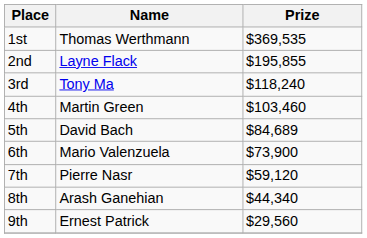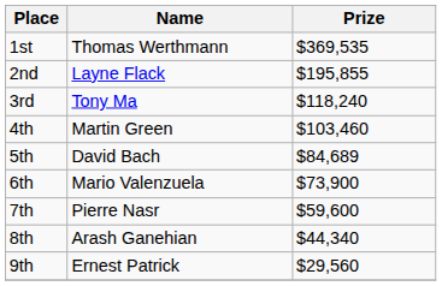 <table class="wikitable">
 <tr>
 <th width="50">Place</th>
 <th width="200">Name</th>
 <th width="125">Prize</th>
 </tr>
 <tr>
 <td>1st</td>
 <td>Thomas Werthmann</td>
 <td>$369,535</td>
 </tr>
 <tr>
 <td>2nd</td>
 <td><a href='#'>Layne Flack</a></td>
 <td>$195,855</td>
 </tr>
 <tr>
 <td>3rd</td>
 <td><a href='#'>Tony Ma</a></td>
 <td>$118,240</td>
 </tr>
 <tr>
 <td>4th</td>
 <td>Martin Green</td>
 <td>$103,460</td>
 </tr>
 <tr>
 <td>5th</td>
 <td>David Bach</td>
 <td>$84,689</td>
 </tr>
 <tr>
 <td>6th</td>
 <td>Mario Valenzuela</td>
 <td>$73,900</td>
 </tr>
 <tr>
 <td>7th</td>
 <td>Pierre Nasr</td>
-<td>$59,120</td>
+<td>$59,600</td>
 </tr>
 <tr>
 <td>8th</td>
 <td>Arash Ganehian</td>
 <td>$44,340</td>
 </tr>
 <tr>
 <td>9th</td>
 <td>Ernest Patrick</td>
 <td>$29,560</td>
 </tr>
 <tr>
 </tr>
 </table>
